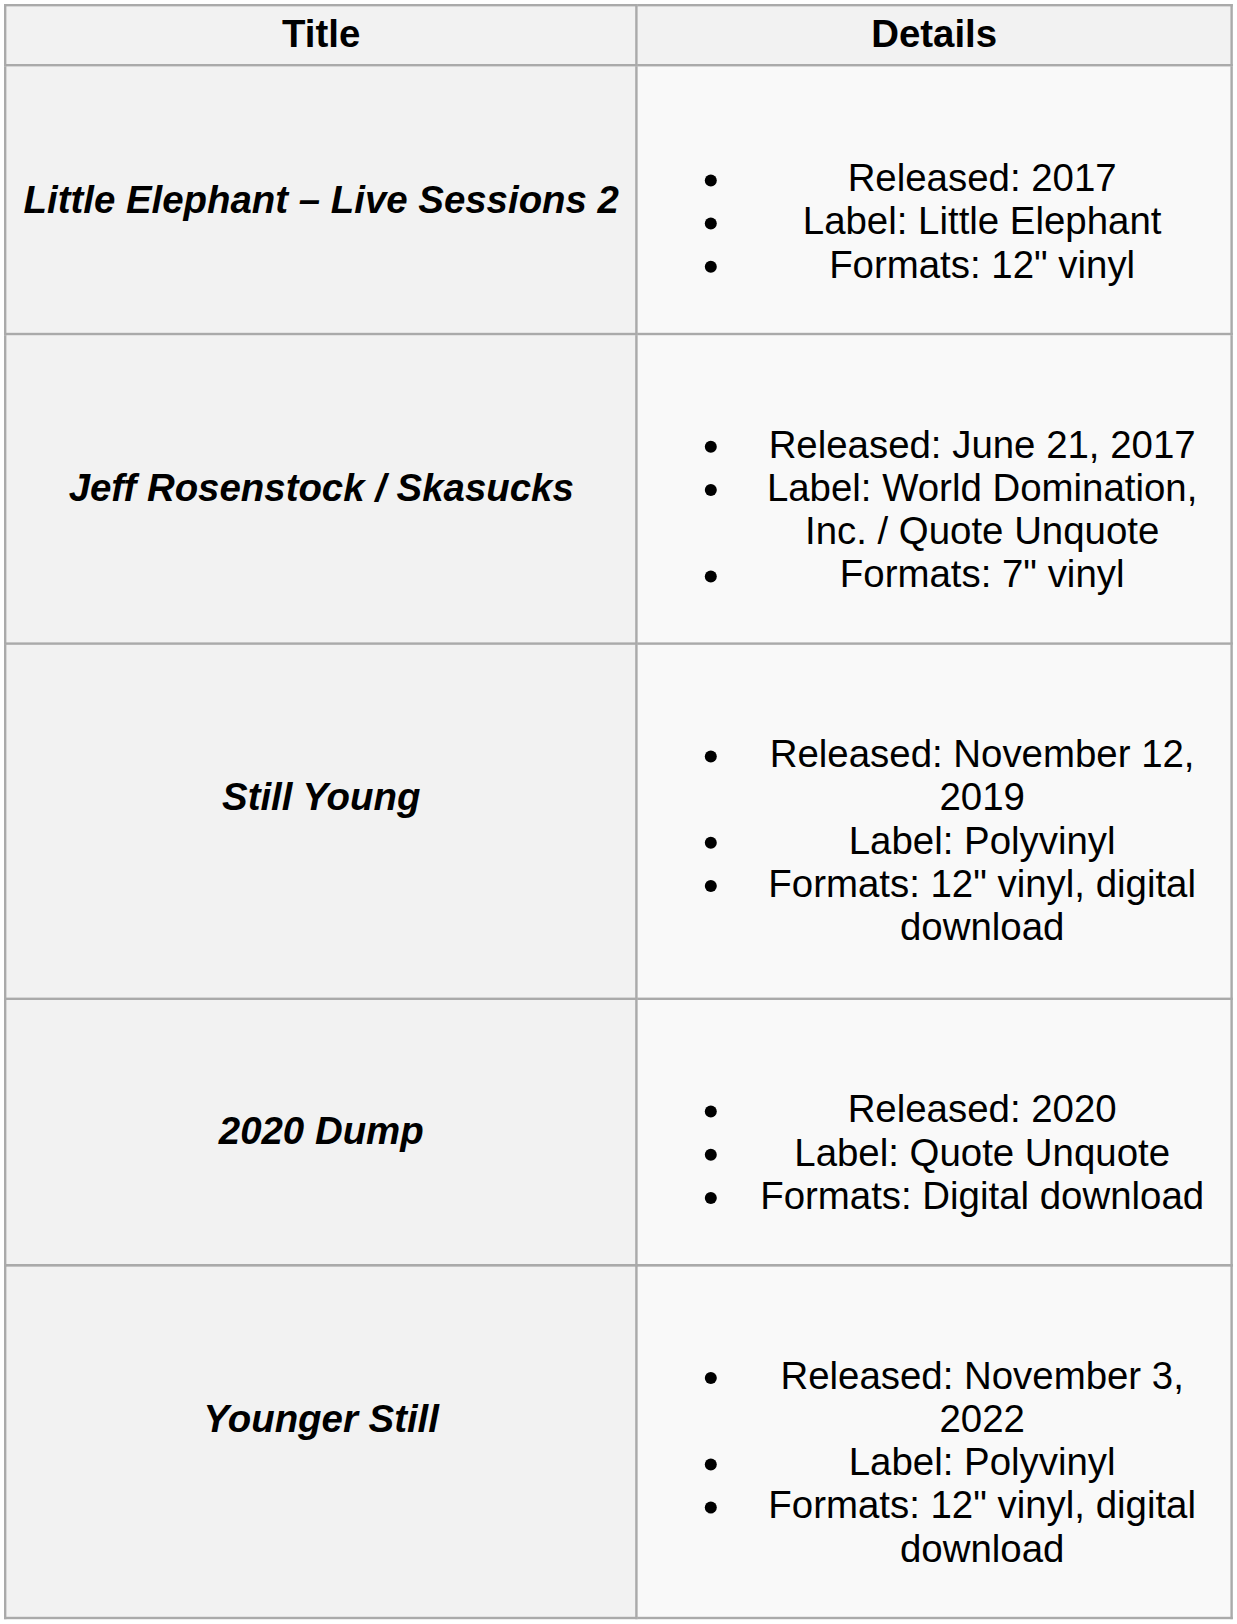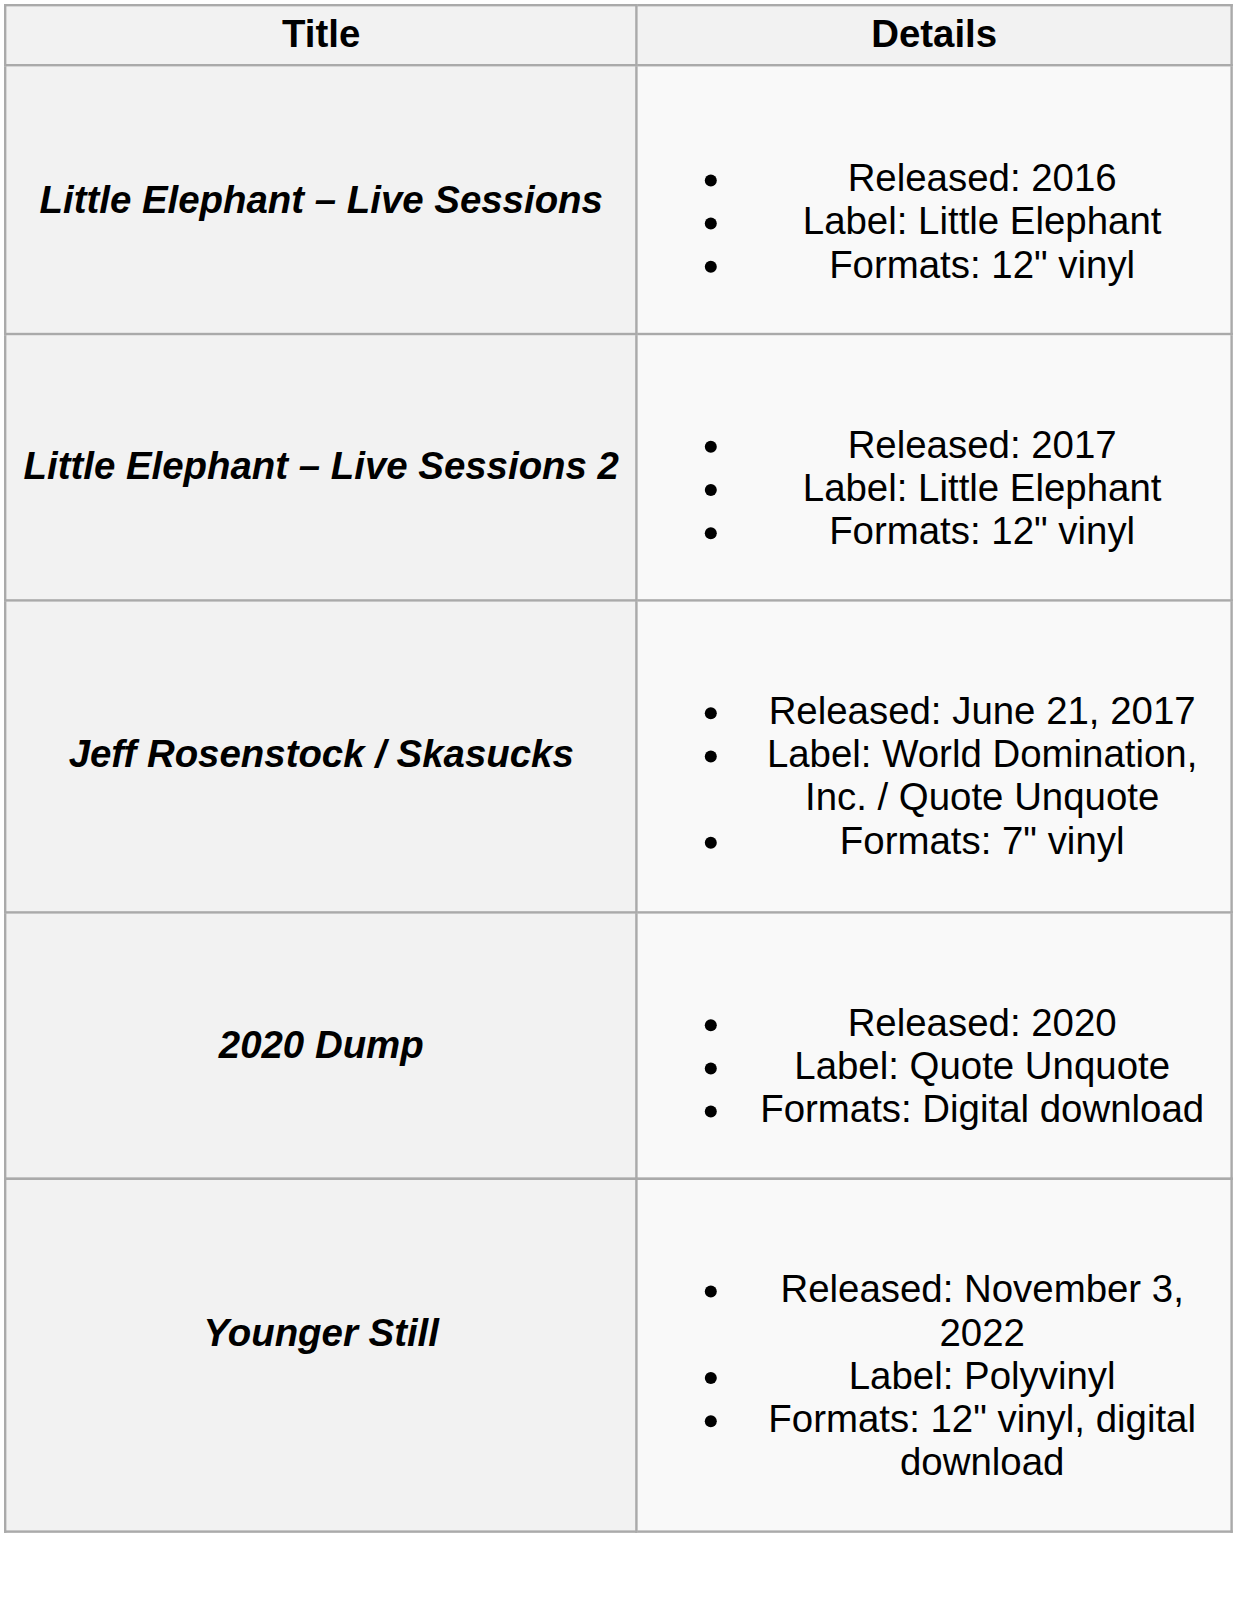 <table class="wikitable plainrowheaders" style="text-align:center;">
 <tr>
 <th scope="col" style="width:16em;">Title</th>
 <th scope="col" style="width:15em;">Details</th>
+</tr>
+<tr>
+<th scope="row"><em>Little Elephant – Live Sessions</em></th>
+<td><br><ul><li>Released: 2016</li><li>Label: Little Elephant</li><li>Formats: 12" vinyl</li></ul></td>
 </tr>
 <tr>
 <th scope="row"><em>Little Elephant – Live Sessions 2</em></th>
 <td><br><ul><li>Released: 2017</li><li>Label: Little Elephant</li><li>Formats: 12" vinyl</li></ul></td>
 </tr>
 <tr>
 <th scope="row"><em>Jeff Rosenstock / Skasucks</em></th>
 <td><br><ul><li>Released: June 21, 2017</li><li>Label: World Domination, Inc. / Quote Unquote</li><li>Formats: 7" vinyl</li></ul></td>
-</tr>
-<tr>
-<th scope="row"><em>Still Young</em> <br>  <br></th>
-<td><br><ul><li>Released: November 12, 2019</li><li>Label: Polyvinyl</li><li>Formats: 12" vinyl, digital download</li></ul></td>
 </tr>
 <tr>
 <th scope="row"><em>2020 Dump</em></th>
 <td><br><ul><li>Released: 2020</li><li>Label: Quote Unquote</li><li>Formats: Digital download</li></ul></td>
 </tr>
 <tr>
 </tr>
 <tr>
 <th scope="row"><em>Younger Still</em> <br>  <br></th>
 <td><br><ul><li>Released: November 3, 2022</li><li>Label: Polyvinyl</li><li>Formats: 12" vinyl, digital download</li></ul></td>
 </tr>
 </table>
